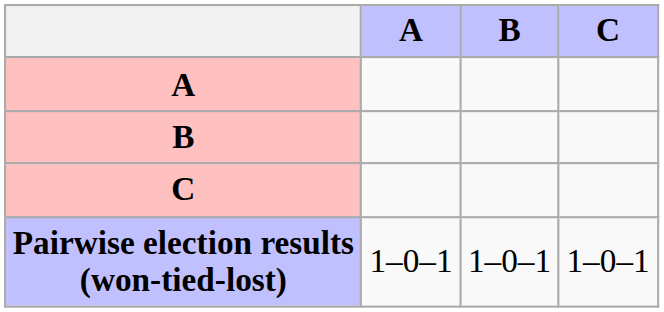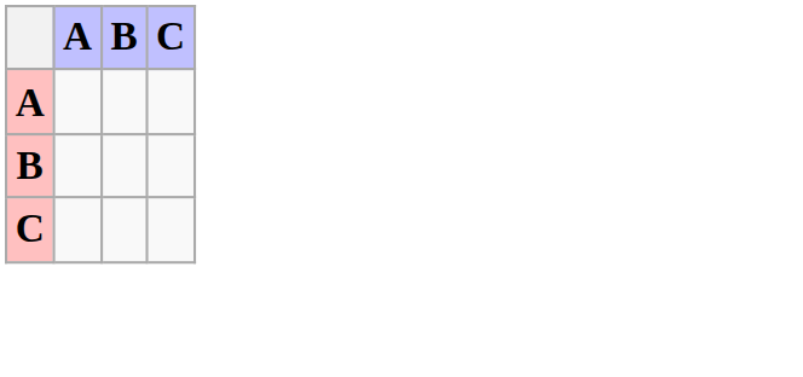 <table class=wikitable>
 <tr>
 <th></th>
 <th style="background-color:#c0c0ff">A</th>
 <th style="background-color:#c0c0ff">B</th>
 <th style="background-color:#c0c0ff">C</th>
 </tr>
 <tr>
 <th style="background-color:#ffc0c0">A</th>
 <td></td>
 <td></td>
 <td></td>
 </tr>
 <tr>
 <th style="background-color:#ffc0c0">B</th>
 <td></td>
 <td></td>
 <td></td>
 </tr>
 <tr>
 <th style="background-color:#ffc0c0">C</th>
 <td></td>
 <td></td>
 <td></td>
 </tr>
-<tr>
-<th style="background-color:#c0c0ff">Pairwise election results<br>(won-tied-lost)</th>
-<td>1–0–1</td>
-<td>1–0–1</td>
-<td>1–0–1</td>
-</tr>
 </table>
